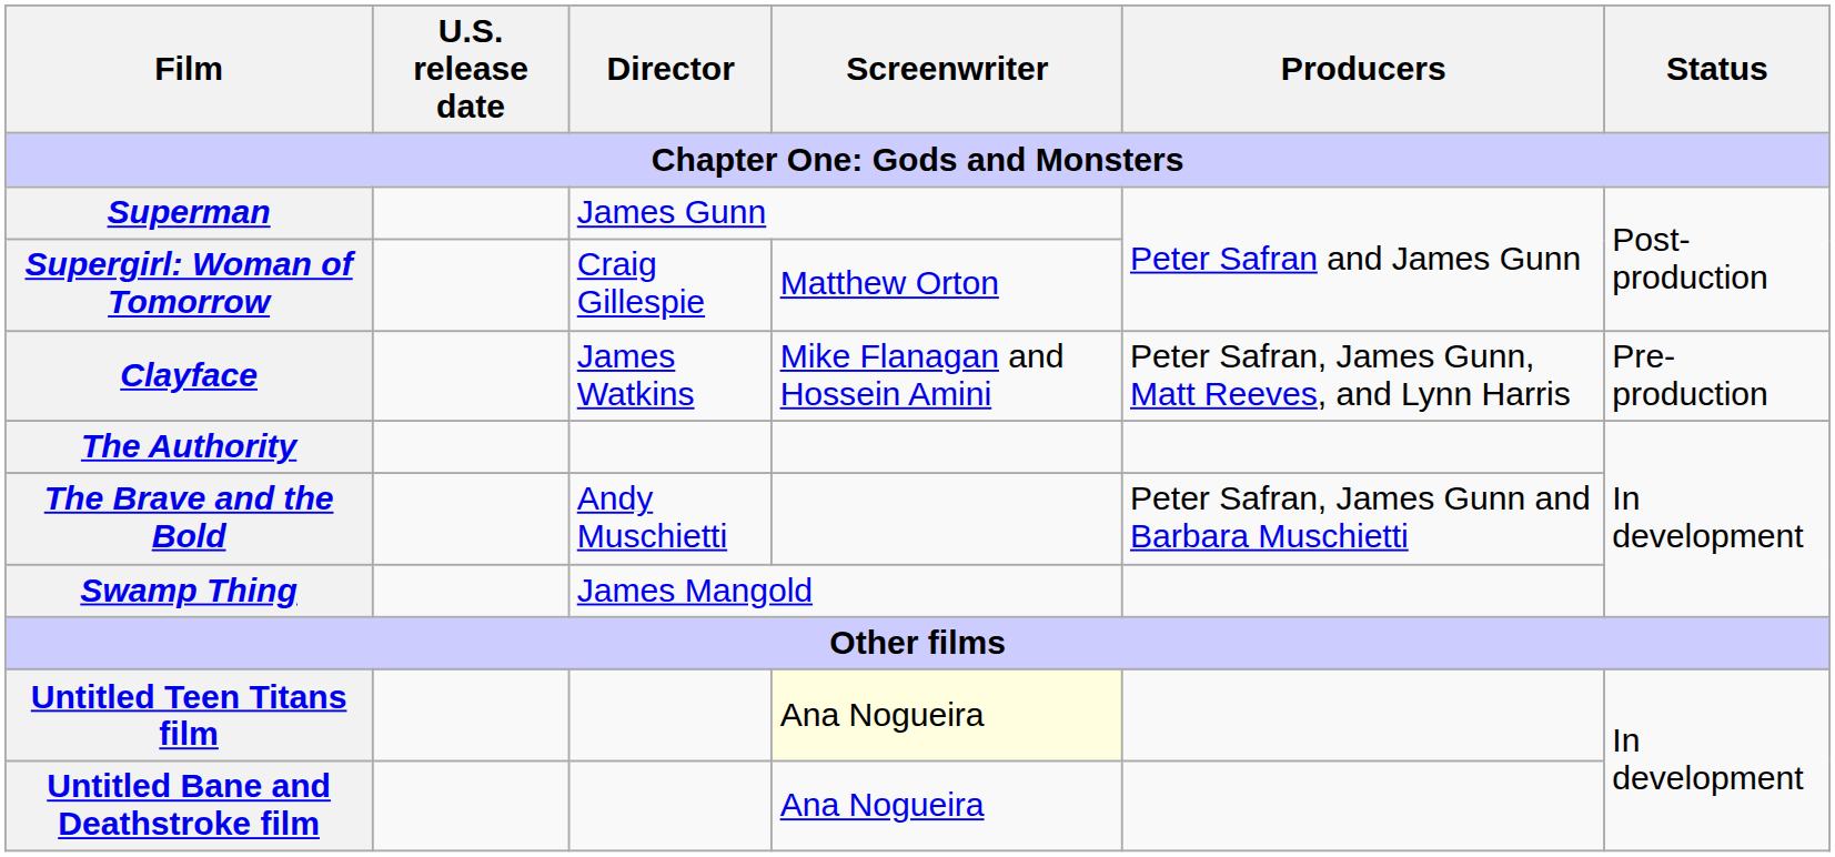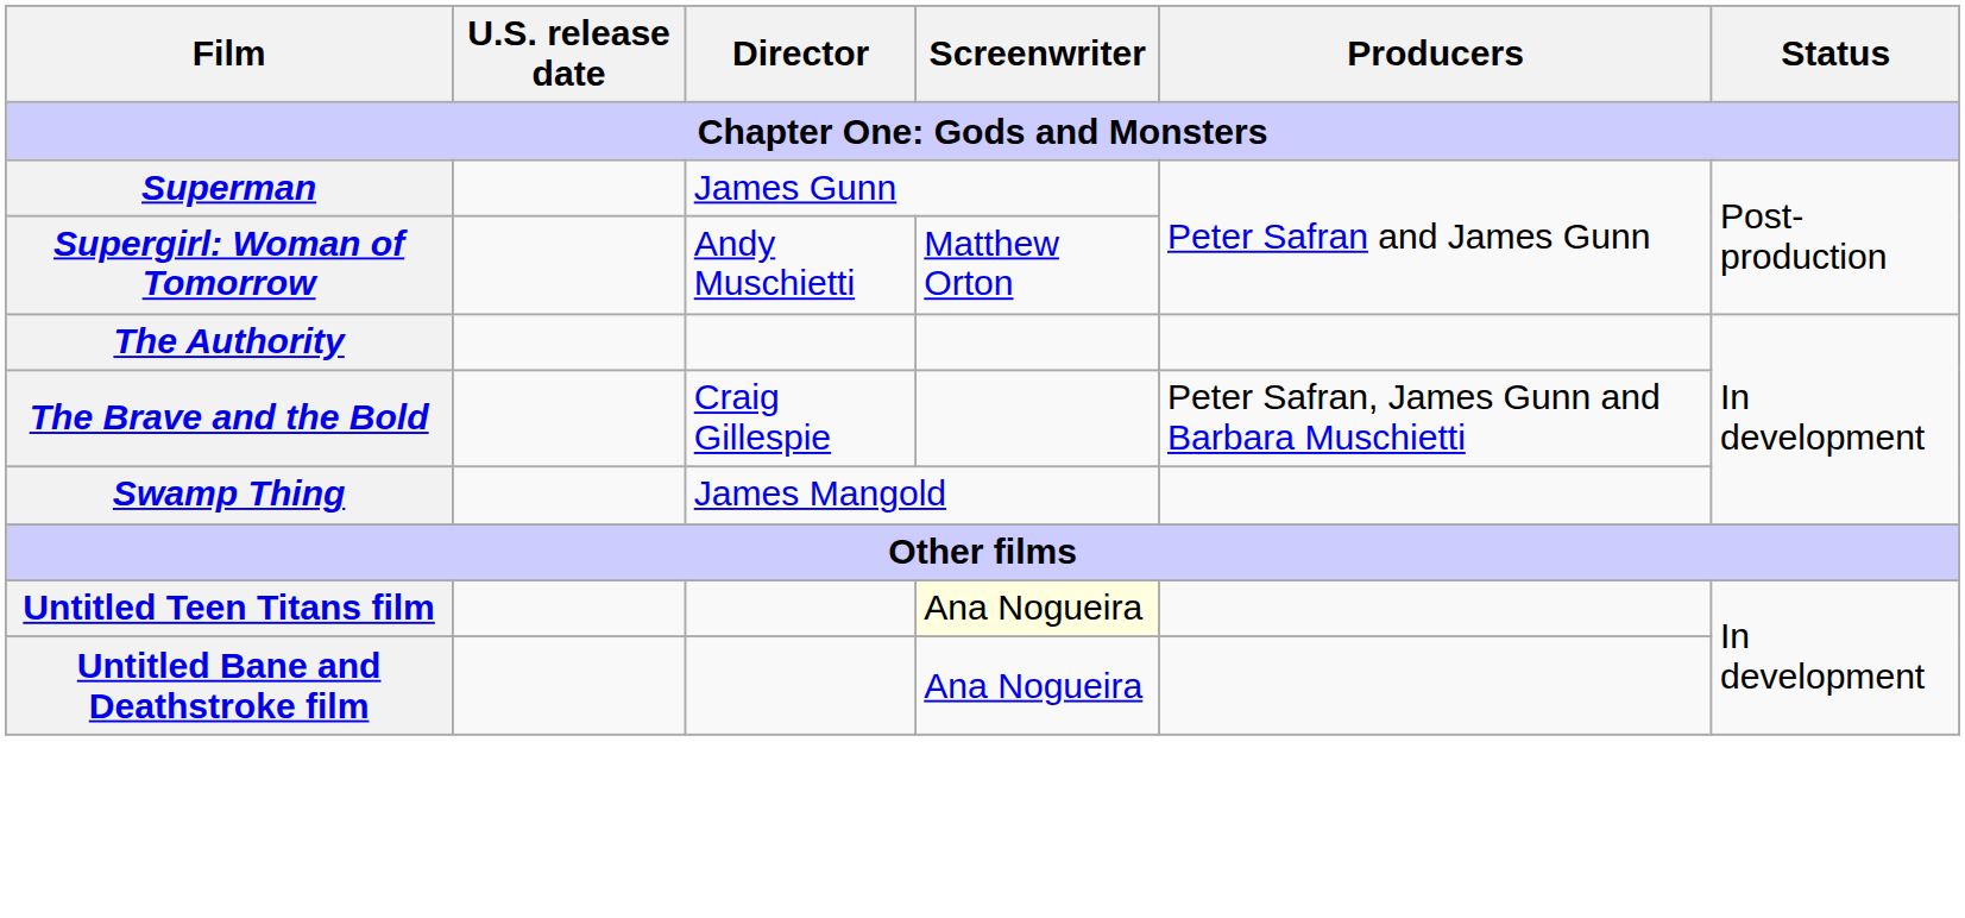 <table class="wikitable plainrowheaders defaultcenter" style="width: 99%;">
 <tr>
 <th scope="col">Film</th>
 <th scope="col">U.S. release date</th>
 <th scope="col">Director</th>
 <th scope="col">Screenwriter</th>
 <th scope="col">Producers</th>
 <th scope="col">Status</th>
 </tr>
 <tr>
 <th colspan="6" style="background-color: #ccccff;">Chapter One: Gods and Monsters</th>
 </tr>
 <tr>
 <th scope="row"><em><a href='#'>Superman</a></em></th>
 <td></td>
 <td colspan="2"><a href='#'>James Gunn</a></td>
 <td rowspan="2"><a href='#'>Peter Safran</a> and James Gunn</td>
 <td rowspan="2">Post-production</td>
 </tr>
 <tr>
 <th scope="row"><em><a href='#'>Supergirl: Woman of Tomorrow</a></em></th>
 <td></td>
-<td><a href='#'>Craig Gillespie</a></td>
+<td><a href='#'>Andy Muschietti</a></td>
 <td><a href='#'>Matthew Orton</a></td>
-</tr>
-<tr>
-<th scope="row"><em><a href='#'>Clayface</a></em></th>
-<td></td>
-<td><a href='#'>James Watkins</a></td>
-<td><a href='#'>Mike Flanagan</a> and <a href='#'>Hossein Amini</a></td>
-<td>Peter Safran, James Gunn, <a href='#'>Matt Reeves</a>, and Lynn Harris</td>
-<td>Pre-production</td>
 </tr>
 <tr>
 <th scope="row"><em><a href='#'>The Authority</a></em></th>
 <td></td>
 <td></td>
 <td></td>
 <td></td>
 <td rowspan="3">In development</td>
 </tr>
 <tr>
 <th scope="row"><em><a href='#'>The Brave and the Bold</a></em></th>
 <td></td>
-<td><a href='#'>Andy Muschietti</a></td>
+<td><a href='#'>Craig Gillespie</a></td>
 <td></td>
 <td>Peter Safran, James Gunn and <a href='#'>Barbara Muschietti</a></td>
 </tr>
 <tr>
 <th scope="row"><em><a href='#'>Swamp Thing</a></em></th>
 <td></td>
 <td colspan="2"><a href='#'>James Mangold</a></td>
 <td></td>
 </tr>
 <tr>
 <th colspan="6" style="background-color: #ccccff;">Other films</th>
 </tr>
 <tr>
 <th scope="row"><a href='#'>Untitled Teen Titans film</a></th>
 <td></td>
 <td></td>
 <td style="background: lightyellow;">Ana Nogueira</td>
 <td></td>
 <td rowspan="2">In development</td>
 </tr>
 <tr>
 <th scope="row"><a href='#'>Untitled Bane and Deathstroke film</a></th>
 <td></td>
 <td></td>
 <td><a href='#'>Ana Nogueira</a></td>
 <td><br></td>
 </tr>
 </table>
